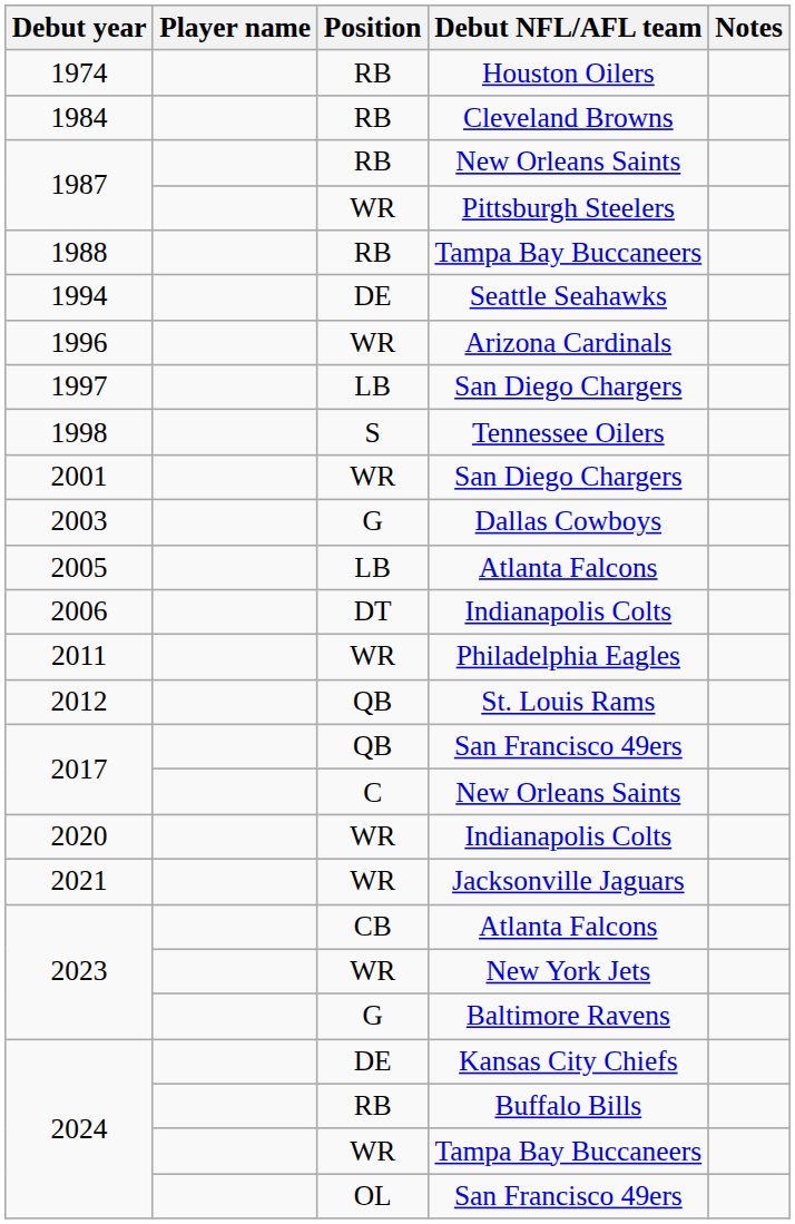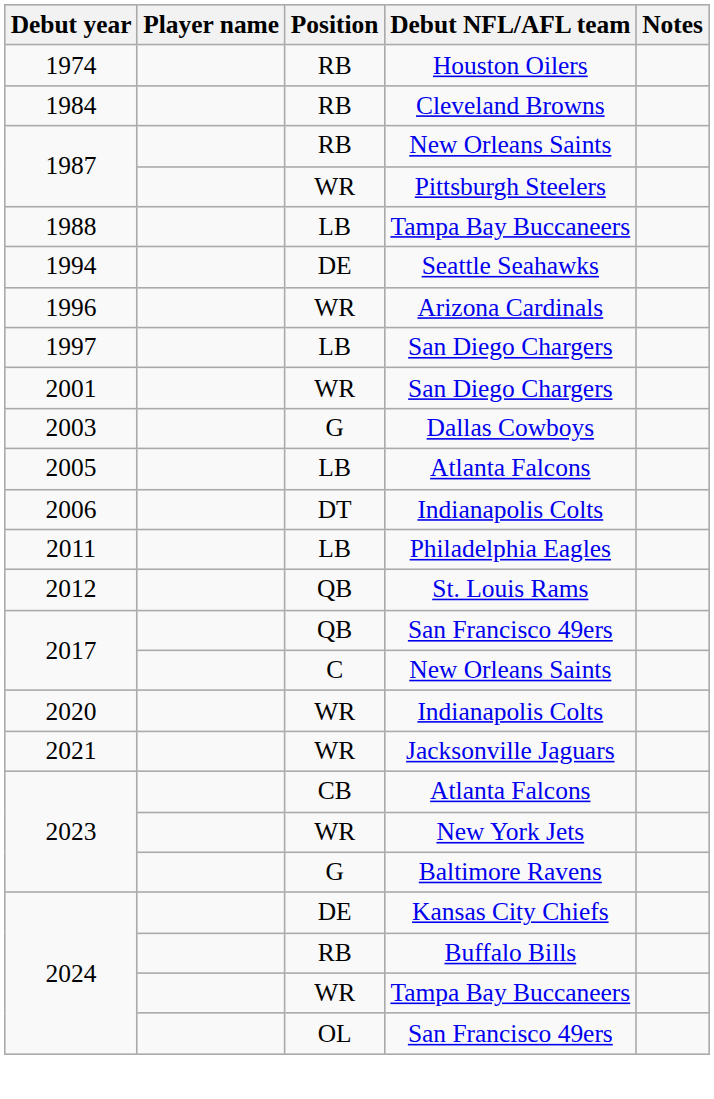 <table class="wikitable sortable" style="text-align: center;">
 <tr>
 <th>Debut year</th>
 <th>Player name</th>
 <th>Position</th>
 <th>Debut NFL/AFL team</th>
 <th>Notes</th>
 </tr>
 <tr>
 <td align="center">1974</td>
 <td align="center"></td>
 <td align="center">RB</td>
 <td align="center"><a href='#'>Houston Oilers</a></td>
 <td align="center"></td>
 </tr>
 <tr>
 <td align="center">1984</td>
 <td align="center"></td>
 <td align="center">RB</td>
 <td align="center"><a href='#'>Cleveland Browns</a></td>
 <td align="center"></td>
 </tr>
 <tr>
 <td rowspan="2">1987</td>
 <td align="center"></td>
 <td align="center">RB</td>
 <td align="center"><a href='#'>New Orleans Saints</a></td>
 <td align="center"></td>
 </tr>
 <tr>
 <td align="center"></td>
 <td align="center">WR</td>
 <td align="center"><a href='#'>Pittsburgh Steelers</a></td>
 <td align="center"></td>
 </tr>
 <tr>
 <td align="center">1988</td>
 <td align="center"></td>
-<td align="center">RB</td>
+<td align="center">LB</td>
 <td align="center"><a href='#'>Tampa Bay Buccaneers</a></td>
 <td align="center"></td>
 </tr>
 <tr>
 <td align="center">1994</td>
 <td align="center"></td>
 <td align="center">DE</td>
 <td align="center"><a href='#'>Seattle Seahawks</a></td>
 <td align="center"></td>
 </tr>
 <tr>
 <td align="center">1996</td>
 <td align="center"></td>
 <td align="center">WR</td>
 <td align="center"><a href='#'>Arizona Cardinals</a></td>
 <td align="center"></td>
 </tr>
 <tr>
 <td align="center">1997</td>
 <td align="center"></td>
 <td align="center">LB</td>
 <td align="center"><a href='#'>San Diego Chargers</a></td>
-<td align="center"></td>
-</tr>
-<tr>
-<td align="center">1998</td>
-<td align="center"></td>
-<td align="center">S</td>
-<td align="center"><a href='#'>Tennessee Oilers</a></td>
 <td align="center"></td>
 </tr>
 <tr>
 <td align="center">2001</td>
 <td align="center"></td>
 <td align="center">WR</td>
 <td align="center"><a href='#'>San Diego Chargers</a></td>
 <td align="center"></td>
 </tr>
 <tr>
 <td align="center">2003</td>
 <td align="center"></td>
 <td align="center">G</td>
 <td align="center"><a href='#'>Dallas Cowboys</a></td>
 <td align="center"></td>
 </tr>
 <tr>
 <td align="center">2005</td>
 <td align="center"></td>
 <td align="center">LB</td>
 <td align="center"><a href='#'>Atlanta Falcons</a></td>
 <td align="center"></td>
 </tr>
 <tr>
 <td align="center">2006</td>
 <td align="center"></td>
 <td align="center">DT</td>
 <td align="center"><a href='#'>Indianapolis Colts</a></td>
 <td align="center"></td>
 </tr>
 <tr>
 <td align="center">2011</td>
 <td align="center"></td>
-<td align="center">WR</td>
+<td align="center">LB</td>
 <td align="center"><a href='#'>Philadelphia Eagles</a></td>
 <td align="center"></td>
 </tr>
 <tr>
 <td align="center">2012</td>
 <td align="center"></td>
 <td align="center">QB</td>
 <td align="center"><a href='#'>St. Louis Rams</a></td>
 <td align="center"></td>
 </tr>
 <tr>
 <td rowspan="2">2017</td>
 <td align="center"></td>
 <td align="center">QB</td>
 <td align="center"><a href='#'>San Francisco 49ers</a></td>
 <td align="center"></td>
 </tr>
 <tr>
 <td align="center"></td>
 <td align="center">C</td>
 <td align="center"><a href='#'>New Orleans Saints</a></td>
 <td align="center"></td>
 </tr>
 <tr>
 <td align="center">2020</td>
 <td align="center"></td>
 <td align="center">WR</td>
 <td align="center"><a href='#'>Indianapolis Colts</a></td>
 <td align="center"></td>
 </tr>
 <tr>
 <td align="center">2021</td>
 <td align="center"></td>
 <td align="center">WR</td>
 <td align="center"><a href='#'>Jacksonville Jaguars</a></td>
 <td align="center"></td>
 </tr>
 <tr>
 <td rowspan="3">2023</td>
 <td align="center"></td>
 <td align="center">CB</td>
 <td align="center"><a href='#'>Atlanta Falcons</a></td>
 <td align="center"></td>
 </tr>
 <tr>
 <td align="center"></td>
 <td align="center">WR</td>
 <td align="center"><a href='#'>New York Jets</a></td>
 <td align="center"></td>
 </tr>
 <tr>
 <td align="center"></td>
 <td align="center">G</td>
 <td align="center"><a href='#'>Baltimore Ravens</a></td>
 <td align="center"></td>
 </tr>
 <tr>
 <td rowspan="4">2024</td>
 <td align="center"></td>
 <td align="center">DE</td>
 <td align="center"><a href='#'>Kansas City Chiefs</a></td>
 <td align="center"></td>
 </tr>
 <tr>
 <td align="center"></td>
 <td align="center">RB</td>
 <td align="center"><a href='#'>Buffalo Bills</a></td>
 <td align="center"></td>
 </tr>
 <tr>
 <td align="center"></td>
 <td align="center">WR</td>
 <td align="center"><a href='#'>Tampa Bay Buccaneers</a></td>
 <td align="center"></td>
 </tr>
 <tr>
 <td align="center"></td>
 <td align="center">OL</td>
 <td align="center"><a href='#'>San Francisco 49ers</a></td>
 <td align="center"></td>
 </tr>
 </table>
